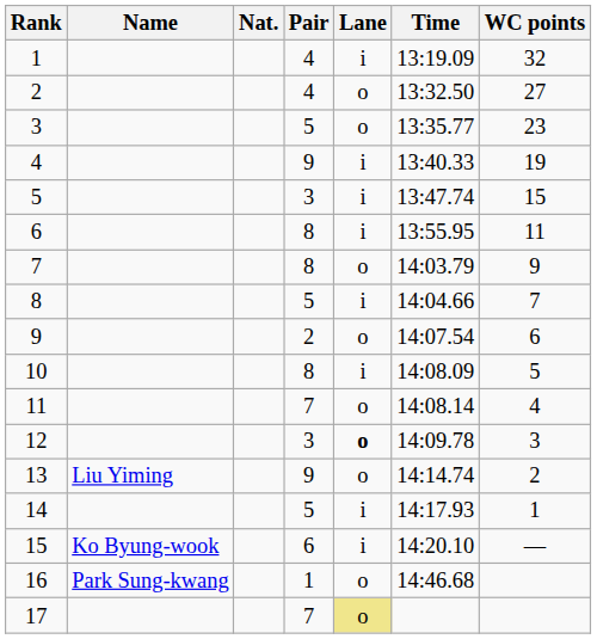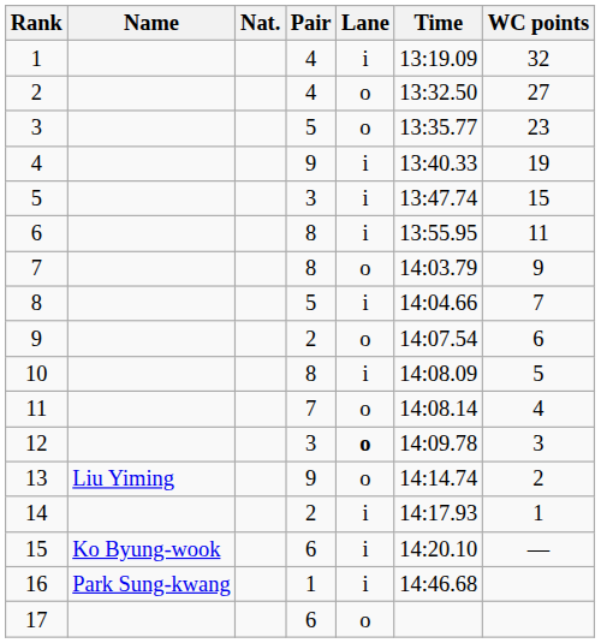 <table class="wikitable sortable" style="text-align:center">
 <tr>
 <th>Rank</th>
 <th>Name</th>
 <th>Nat.</th>
 <th>Pair</th>
 <th>Lane</th>
 <th>Time</th>
 <th>WC points</th>
 </tr>
 <tr>
 <td>1</td>
 <td align=left></td>
 <td></td>
 <td>4</td>
 <td>i</td>
 <td>13:19.09</td>
 <td>32</td>
 </tr>
 <tr>
 <td>2</td>
 <td align=left></td>
 <td></td>
 <td>4</td>
 <td>o</td>
 <td>13:32.50</td>
 <td>27</td>
 </tr>
 <tr>
 <td>3</td>
 <td align=left></td>
 <td></td>
 <td>5</td>
 <td>o</td>
 <td>13:35.77</td>
 <td>23</td>
 </tr>
 <tr>
 <td>4</td>
 <td align=left></td>
 <td></td>
 <td>9</td>
 <td>i</td>
 <td>13:40.33</td>
 <td>19</td>
 </tr>
 <tr>
 <td>5</td>
 <td align=left></td>
 <td></td>
 <td>3</td>
 <td>i</td>
 <td>13:47.74</td>
 <td>15</td>
 </tr>
 <tr>
 <td>6</td>
 <td align=left></td>
 <td></td>
 <td>8</td>
 <td>i</td>
 <td>13:55.95</td>
 <td>11</td>
 </tr>
 <tr>
 <td>7</td>
 <td align=left></td>
 <td></td>
 <td>8</td>
 <td>o</td>
 <td>14:03.79</td>
 <td>9</td>
 </tr>
 <tr>
 <td>8</td>
 <td align=left></td>
 <td></td>
 <td>5</td>
 <td>i</td>
 <td>14:04.66</td>
 <td>7</td>
 </tr>
 <tr>
 <td>9</td>
 <td align=left></td>
 <td></td>
 <td>2</td>
 <td>o</td>
 <td>14:07.54</td>
 <td>6</td>
 </tr>
 <tr>
 <td>10</td>
 <td align=left></td>
 <td></td>
 <td>8</td>
 <td>i</td>
 <td>14:08.09</td>
 <td>5</td>
 </tr>
 <tr>
 <td>11</td>
 <td align=left></td>
 <td></td>
 <td>7</td>
 <td>o</td>
 <td>14:08.14</td>
 <td>4</td>
 </tr>
 <tr>
 <td>12</td>
 <td align=left></td>
 <td></td>
 <td>3</td>
 <td><strong>o</strong></td>
 <td>14:09.78</td>
 <td>3</td>
 </tr>
 <tr>
 <td>13</td>
 <td align=left><a href='#'>Liu Yiming</a></td>
 <td></td>
 <td>9</td>
 <td>o</td>
 <td>14:14.74</td>
 <td>2</td>
 </tr>
 <tr>
 <td>14</td>
 <td align=left></td>
 <td></td>
-<td>5</td>
+<td>2</td>
 <td>i</td>
 <td>14:17.93</td>
 <td>1</td>
 </tr>
 <tr>
 <td>15</td>
 <td align=left><a href='#'>Ko Byung-wook</a></td>
 <td></td>
 <td>6</td>
 <td>i</td>
 <td>14:20.10</td>
 <td>—</td>
 </tr>
 <tr>
 <td>16</td>
 <td align=left><a href='#'>Park Sung-kwang</a></td>
 <td></td>
 <td>1</td>
-<td>o</td>
+<td>i</td>
 <td>14:46.68</td>
 <td></td>
 </tr>
 <tr>
 <td>17</td>
 <td align=left></td>
 <td></td>
-<td>7</td>
-<td style="background: khaki;">o</td>
+<td>6</td>
+<td>o</td>
 <td></td>
 <td></td>
 </tr>
 </table>
